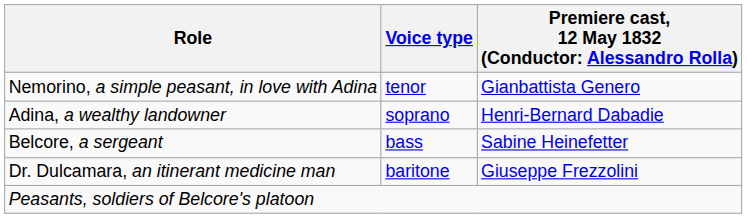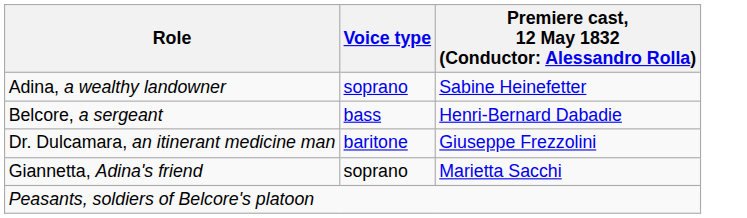 <table class="wikitable">
 <tr>
 <th>Role</th>
 <th><a href='#'>Voice type</a></th>
 <th>Premiere cast, <br>12 May 1832<br>(Conductor: <a href='#'>Alessandro Rolla</a>)</th>
 </tr>
 <tr>
-<td>Nemorino, <em>a simple peasant, in love with Adina</em></td>
-<td><a href='#'>tenor</a></td>
-<td><a href='#'>Gianbattista Genero</a></td>
-</tr>
-<tr>
 <td>Adina, <em>a wealthy landowner</em></td>
 <td><a href='#'>soprano</a></td>
-<td><a href='#'>Henri-Bernard Dabadie</a></td>
+<td><a href='#'>Sabine Heinefetter</a></td>
 </tr>
 <tr>
 <td>Belcore, <em>a sergeant</em></td>
 <td><a href='#'>bass</a></td>
-<td><a href='#'>Sabine Heinefetter</a></td>
+<td><a href='#'>Henri-Bernard Dabadie</a></td>
 </tr>
 <tr>
 <td>Dr. Dulcamara, <em>an itinerant medicine man</em></td>
 <td><a href='#'>baritone</a></td>
 <td><a href='#'>Giuseppe Frezzolini</a></td>
 </tr>
 <tr>
+<td>Giannetta, <em>Adina's friend</em></td>
+<td>soprano</td>
+<td><a href='#'>Marietta Sacchi</a></td>
+</tr>
+<tr>
 <td colspan="3"><em>Peasants, soldiers of Belcore's platoon</em></td>
 </tr>
 </table>
